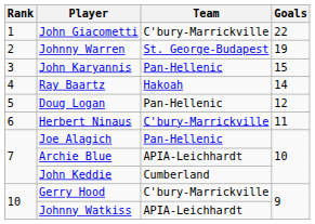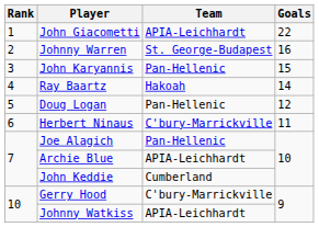 <table class="wikitable defaultleft col4right">
 <tr>
 <th>Rank</th>
 <th>Player</th>
 <th>Team</th>
 <th>Goals</th>
 </tr>
 <tr>
 <td>1</td>
 <td><a href='#'>John Giacometti</a></td>
-<td>C'bury-Marrickville</td>
+<td><a href='#'>APIA-Leichhardt</a></td>
 <td>22</td>
 </tr>
 <tr>
 <td>2</td>
 <td><a href='#'>Johnny Warren</a></td>
 <td><a href='#'>St. George-Budapest</a></td>
-<td>19</td>
+<td>16</td>
 </tr>
 <tr>
 <td>3</td>
 <td><a href='#'>John Karyannis</a></td>
 <td><a href='#'>Pan-Hellenic</a></td>
 <td>15</td>
 </tr>
 <tr>
 <td>4</td>
 <td><a href='#'>Ray Baartz</a></td>
 <td><a href='#'>Hakoah</a></td>
 <td>14</td>
 </tr>
 <tr>
 <td>5</td>
 <td><a href='#'>Doug Logan</a></td>
 <td>Pan-Hellenic</td>
 <td>12</td>
 </tr>
 <tr>
 <td>6</td>
 <td><a href='#'>Herbert Ninaus</a></td>
 <td><a href='#'>C'bury-Marrickville</a></td>
 <td>11</td>
 </tr>
 <tr>
 <td rowspan="3">7</td>
 <td><a href='#'>Joe Alagich</a></td>
 <td><a href='#'>Pan-Hellenic</a></td>
 <td rowspan="3">10</td>
 </tr>
 <tr>
 <td><a href='#'>Archie Blue</a></td>
 <td>APIA-Leichhardt</td>
 </tr>
 <tr>
 <td><a href='#'>John Keddie</a></td>
 <td>Cumberland</td>
 </tr>
 <tr>
 <td rowspan="2">10</td>
 <td><a href='#'>Gerry Hood</a></td>
 <td>C'bury-Marrickville</td>
 <td rowspan="2">9</td>
 </tr>
 <tr>
 <td><a href='#'>Johnny Watkiss</a></td>
 <td>APIA-Leichhardt</td>
 </tr>
 </table>
